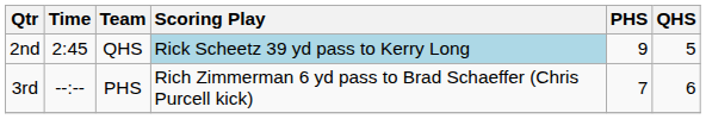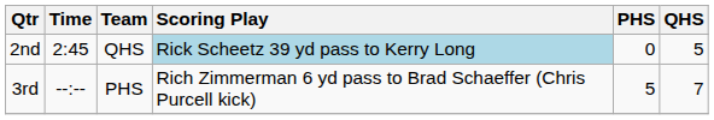 <table class="wikitable">
 <tr>
 <th style="text-align: center;">Qtr</th>
 <th style="text-align: center;">Time</th>
 <th style="text-align: center;">Team</th>
 <th style="text-align: left;">Scoring Play</th>
 <th style="text-align: right;">PHS</th>
 <th style="text-align: right;">QHS</th>
 </tr>
 <tr>
 <td style="text-align: center;">2nd</td>
 <td style="text-align: center;">2:45</td>
 <td style="text-align: center;">QHS</td>
 <td style="background: lightblue; text-align: left;">Rick Scheetz 39 yd pass to Kerry Long</td>
-<td style="text-align: right;">9</td>
+<td style="text-align: right;">0</td>
 <td style="text-align: right;">5</td>
 </tr>
 <tr>
 <td style="text-align: center;">3rd</td>
 <td style="text-align: center;">--:--</td>
 <td style="text-align: center;">PHS</td>
 <td style="text-align: left;">Rich Zimmerman 6 yd pass to Brad Schaeffer (Chris Purcell kick)</td>
+<td style="text-align: right;">5</td>
 <td style="text-align: right;">7</td>
-<td style="text-align: right;">6</td>
 </tr>
 <tr>
 </tr>
 </table>
